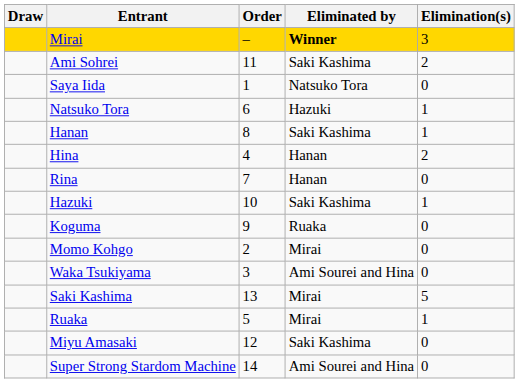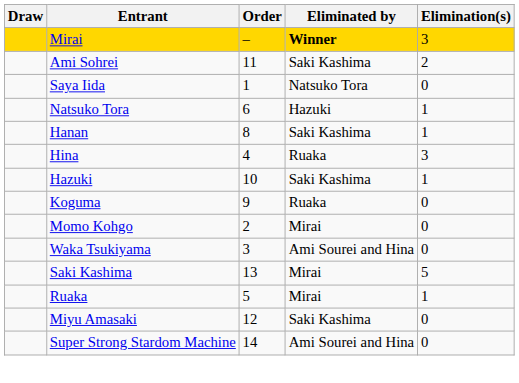 <table class="wikitable sortable">
 <tr>
 <th>Draw</th>
 <th>Entrant</th>
 <th>Order</th>
 <th>Eliminated by</th>
 <th>Elimination(s)</th>
 </tr>
 <tr style="background: gold">
 <td></td>
 <td><a href='#'>Mirai</a></td>
 <td>–</td>
 <td><strong>Winner</strong></td>
 <td>3</td>
 </tr>
 <tr>
 <td></td>
 <td><a href='#'>Ami Sohrei</a></td>
 <td>11</td>
 <td>Saki Kashima</td>
 <td>2</td>
 </tr>
 <tr>
 <td></td>
 <td><a href='#'>Saya Iida</a></td>
 <td>1</td>
 <td>Natsuko Tora</td>
 <td>0</td>
 </tr>
 <tr>
 <td></td>
 <td><a href='#'>Natsuko Tora</a></td>
 <td>6</td>
 <td>Hazuki</td>
 <td>1</td>
 </tr>
 <tr>
 <td></td>
 <td><a href='#'>Hanan</a></td>
 <td>8</td>
 <td>Saki Kashima</td>
 <td>1</td>
 </tr>
 <tr>
 <td></td>
 <td><a href='#'>Hina</a></td>
 <td>4</td>
-<td>Hanan</td>
-<td>2</td>
-</tr>
-<tr>
-<td></td>
-<td><a href='#'>Rina</a></td>
-<td>7</td>
-<td>Hanan</td>
-<td>0</td>
+<td>Ruaka</td>
+<td>3</td>
 </tr>
 <tr>
 <td></td>
 <td><a href='#'>Hazuki</a></td>
 <td>10</td>
 <td>Saki Kashima</td>
 <td>1</td>
 </tr>
 <tr>
 <td></td>
 <td><a href='#'>Koguma</a></td>
 <td>9</td>
 <td>Ruaka</td>
 <td>0</td>
 </tr>
 <tr>
 <td></td>
 <td><a href='#'>Momo Kohgo</a></td>
 <td>2</td>
 <td>Mirai</td>
 <td>0</td>
 </tr>
 <tr>
 <td></td>
 <td><a href='#'>Waka Tsukiyama</a></td>
 <td>3</td>
 <td>Ami Sourei and Hina</td>
 <td>0</td>
 </tr>
 <tr>
 <td></td>
 <td><a href='#'>Saki Kashima</a></td>
 <td>13</td>
 <td>Mirai</td>
 <td>5</td>
 </tr>
 <tr>
 <td></td>
 <td><a href='#'>Ruaka</a></td>
 <td>5</td>
 <td>Mirai</td>
 <td>1</td>
 </tr>
 <tr>
 <td></td>
 <td><a href='#'>Miyu Amasaki</a></td>
 <td>12</td>
 <td>Saki Kashima</td>
 <td>0</td>
 </tr>
 <tr>
 <td></td>
 <td><a href='#'>Super Strong Stardom Machine</a></td>
 <td>14</td>
 <td>Ami Sourei and Hina</td>
 <td>0</td>
 </tr>
 </table>
